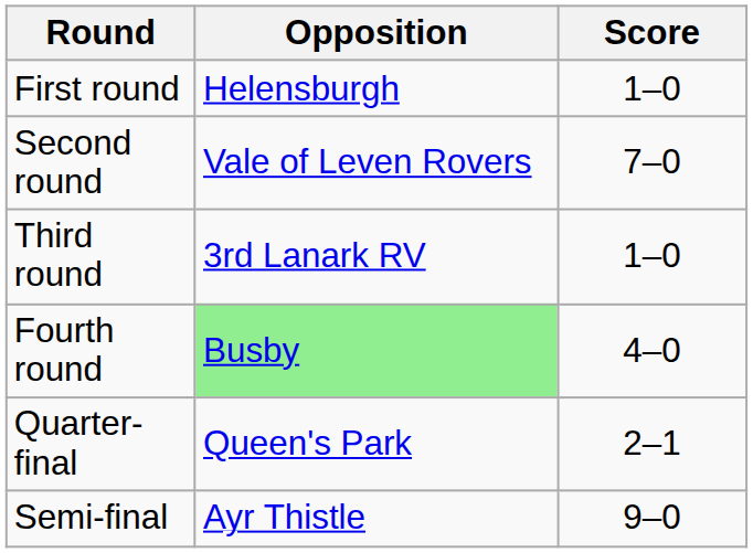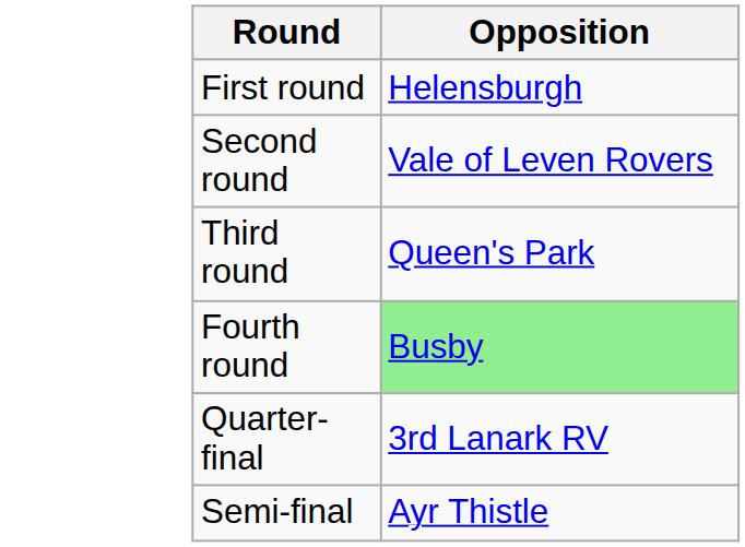 <table class="wikitable" style="text-align:left;margin-left:1em;float:right">
 <tr>
 <th width=80>Round</th>
 <th width=160>Opposition</th>
-<th width=80>Score</th>
 </tr>
 <tr>
 <td>First round</td>
 <td><a href='#'>Helensburgh</a></td>
-<td align=center>1–0</td>
 </tr>
 <tr>
 <td>Second round</td>
 <td><a href='#'>Vale of Leven Rovers</a></td>
-<td align=center>7–0</td>
 </tr>
 <tr>
 <td>Third round</td>
-<td><a href='#'>3rd Lanark RV</a></td>
-<td align=center>1–0</td>
+<td><a href='#'>Queen's Park</a></td>
 </tr>
 <tr>
 <td>Fourth round</td>
 <td style="background: lightgreen;"><a href='#'>Busby</a></td>
-<td align=center>4–0</td>
 </tr>
 <tr>
 <td>Quarter-final</td>
-<td><a href='#'>Queen's Park</a></td>
-<td align=center>2–1</td>
+<td><a href='#'>3rd Lanark RV</a></td>
 </tr>
 <tr>
 <td>Semi-final</td>
 <td><a href='#'>Ayr Thistle</a></td>
-<td align=center>9–0</td>
 </tr>
 </table>
